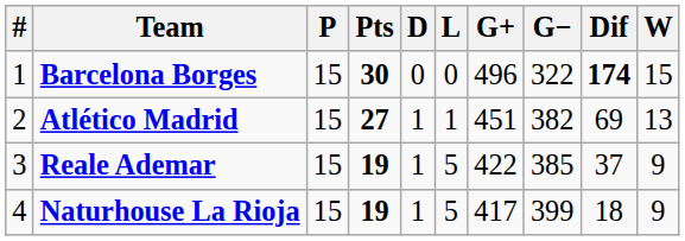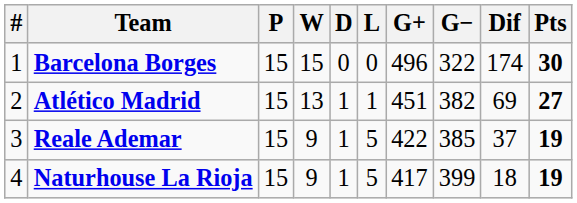 <table class="wikitable sortable" style="text-align: center;">
 <tr>
 <th align="center">#</th>
 <th align="center">Team</th>
 <th align="center">P</th>
-<th align="center">Pts</th>
+<th align="center">W</th>
 <th align="center">D</th>
 <th align="center">L</th>
 <th align="center">G+</th>
 <th align="center">G−</th>
 <th align="center">Dif</th>
-<th align="center">W</th>
+<th align="center">Pts</th>
 </tr>
 <tr>
 <td>1</td>
 <td align="left"><strong><a href='#'>Barcelona Borges</a></strong></td>
 <td>15</td>
-<td><strong>30</strong></td>
+<td>15</td>
 <td>0</td>
 <td>0</td>
 <td>496</td>
 <td>322</td>
-<td><strong>174</strong></td>
-<td>15</td>
+<td>174</td>
+<td><strong>30</strong></td>
 </tr>
 <tr>
 <td>2</td>
 <td align="left"><strong><a href='#'>Atlético Madrid</a></strong></td>
 <td>15</td>
-<td><strong>27</strong></td>
+<td>13</td>
 <td>1</td>
 <td>1</td>
 <td>451</td>
 <td>382</td>
 <td>69</td>
-<td>13</td>
+<td><strong>27</strong></td>
 </tr>
 <tr>
 <td>3</td>
 <td align="left"><strong><a href='#'>Reale Ademar</a></strong></td>
 <td>15</td>
-<td><strong>19</strong></td>
+<td>9</td>
 <td>1</td>
 <td>5</td>
 <td>422</td>
 <td>385</td>
 <td>37</td>
-<td>9</td>
+<td><strong>19</strong></td>
 </tr>
 <tr>
 <td>4</td>
 <td align="left"><strong><a href='#'>Naturhouse La Rioja</a></strong></td>
 <td>15</td>
-<td><strong>19</strong></td>
+<td>9</td>
 <td>1</td>
 <td>5</td>
 <td>417</td>
 <td>399</td>
 <td>18</td>
-<td>9</td>
+<td><strong>19</strong></td>
 </tr>
 </table>
